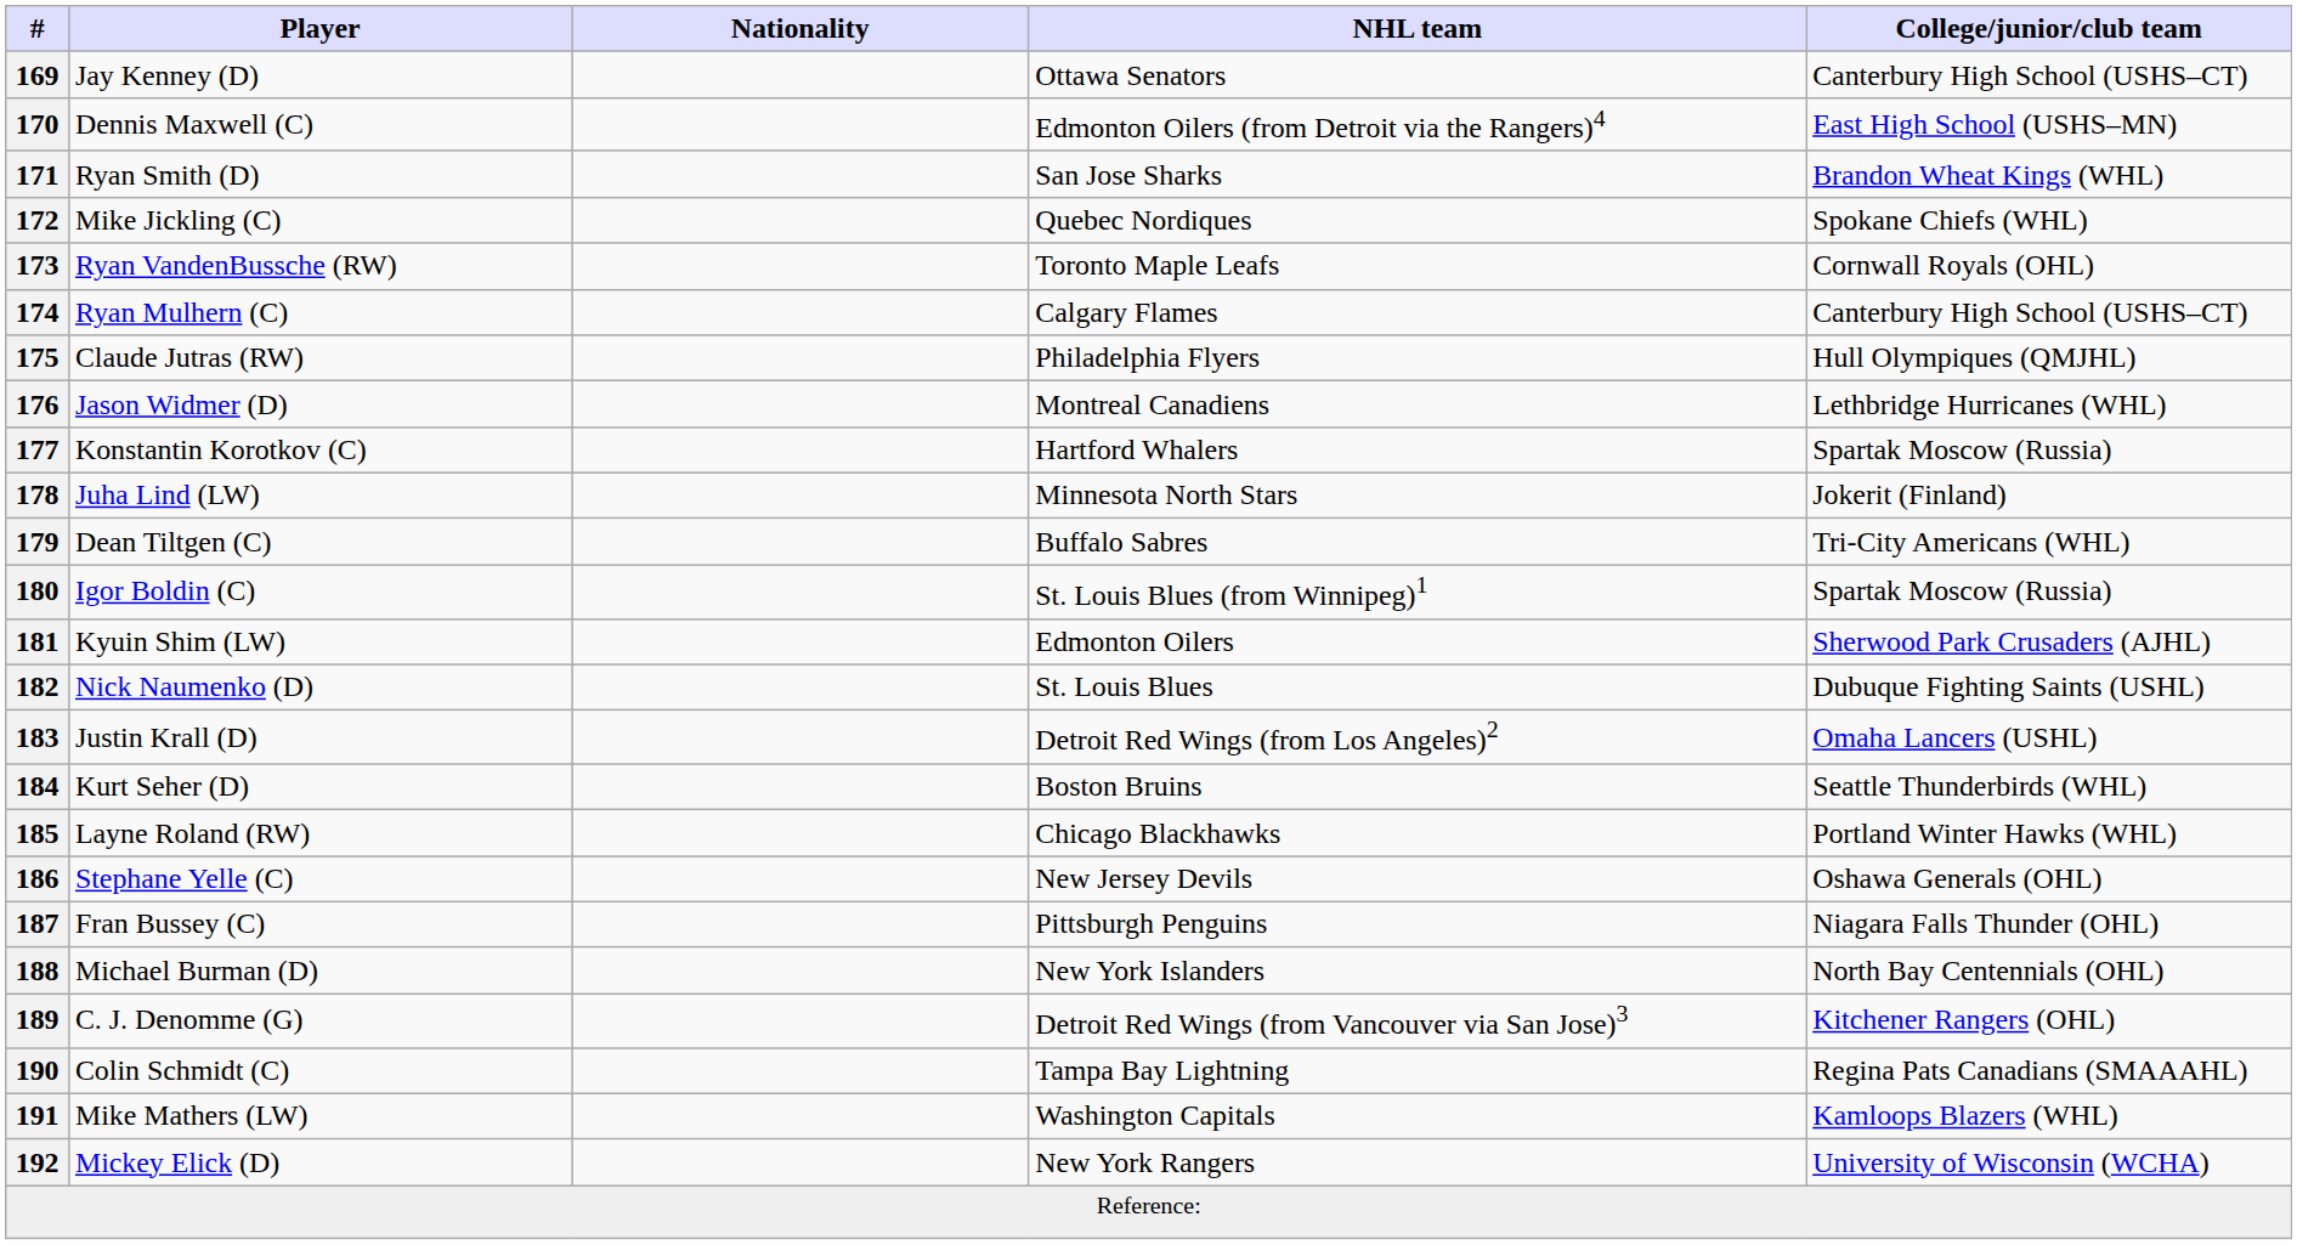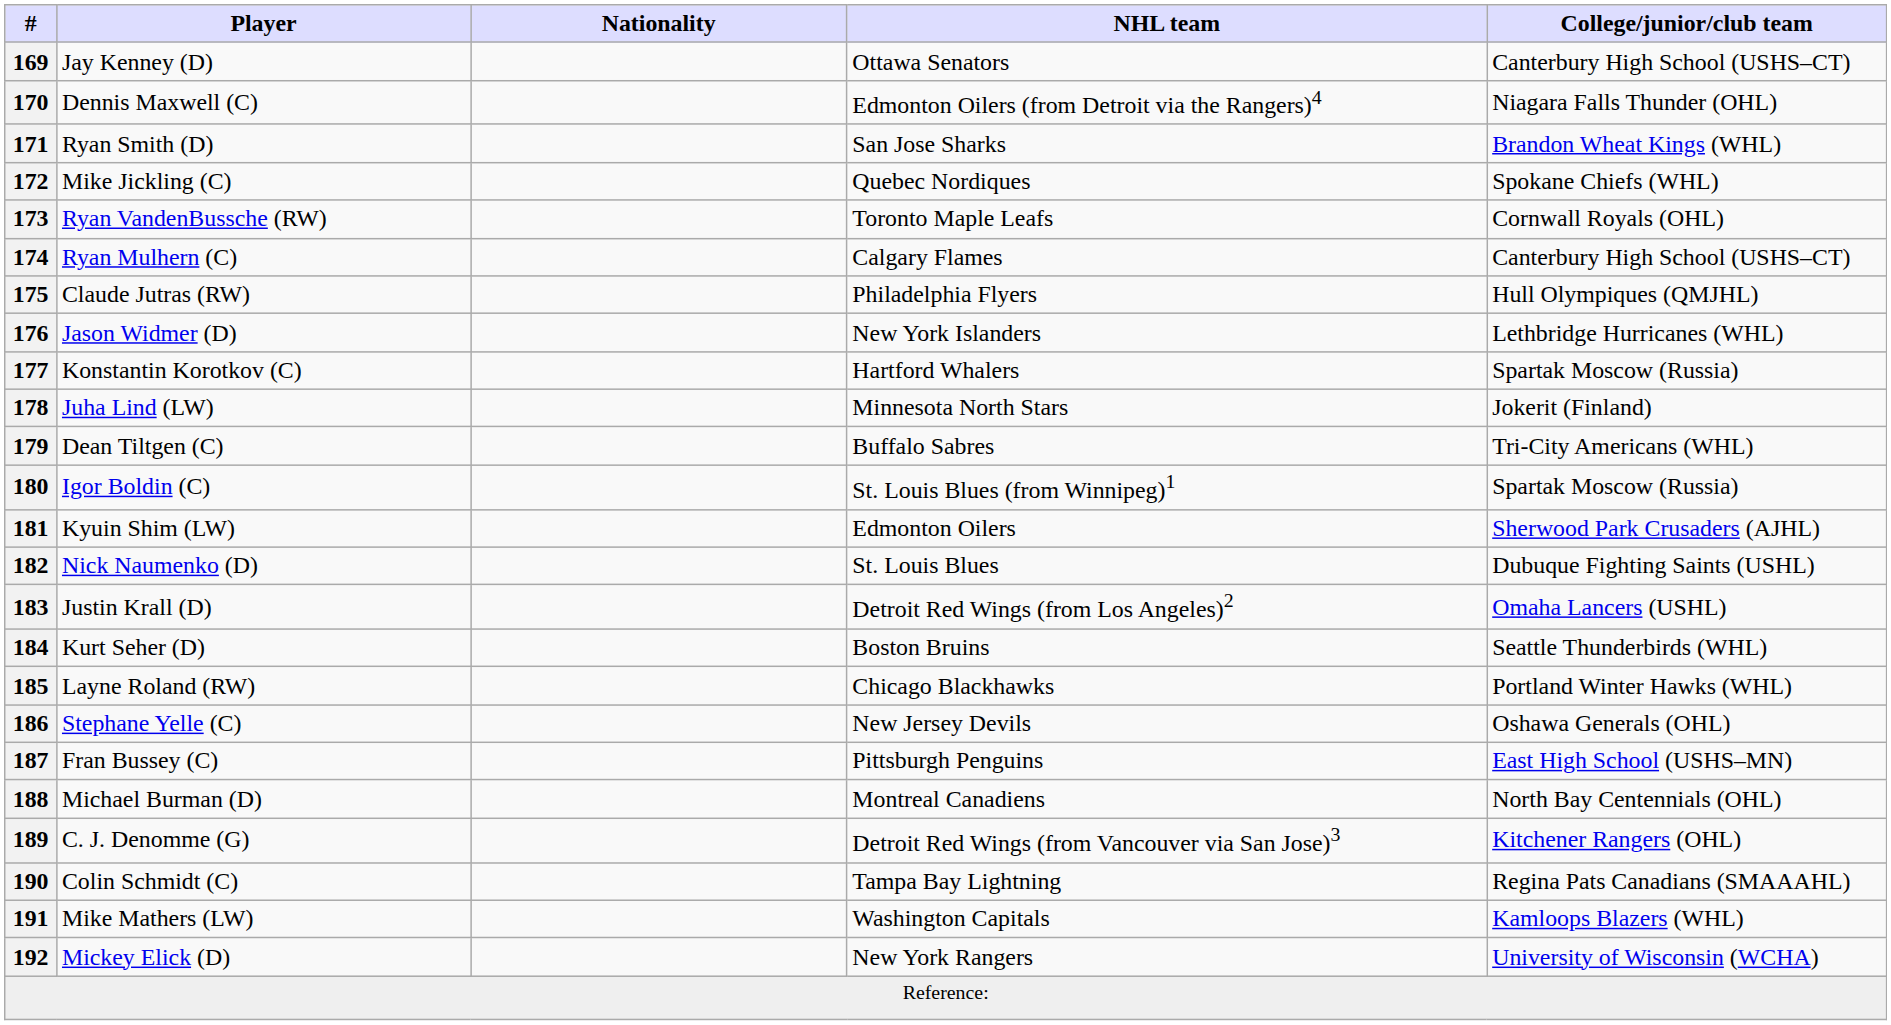 <table class="wikitable" style="width: 100%">
 <tr>
 <th style="background:#ddf; width:2.75%;">#</th>
 <th style="background:#ddf; width:22.0%;">Player</th>
 <th style="background:#ddf; width:20.0%;">Nationality</th>
 <th style="background:#ddf; width:34.0%;">NHL team</th>
 <th style="background:#ddf; width:100.0%;">College/junior/club team</th>
 </tr>
 <tr>
 <th>169</th>
 <td>Jay Kenney (D)</td>
 <td></td>
 <td>Ottawa Senators</td>
 <td>Canterbury High School (USHS–CT)</td>
 </tr>
 <tr>
 <th>170</th>
 <td>Dennis Maxwell (C)</td>
 <td></td>
 <td>Edmonton Oilers (from Detroit via the Rangers)<sup>4</sup></td>
-<td><a href='#'>East High School</a> (USHS–MN)</td>
+<td>Niagara Falls Thunder (OHL)</td>
 </tr>
 <tr>
 <th>171</th>
 <td>Ryan Smith (D)</td>
 <td></td>
 <td>San Jose Sharks</td>
 <td><a href='#'>Brandon Wheat Kings</a> (WHL)</td>
 </tr>
 <tr>
 <th>172</th>
 <td>Mike Jickling (C)</td>
 <td></td>
 <td>Quebec Nordiques</td>
 <td>Spokane Chiefs (WHL)</td>
 </tr>
 <tr>
 <th>173</th>
 <td><a href='#'>Ryan VandenBussche</a> (RW)</td>
 <td></td>
 <td>Toronto Maple Leafs</td>
 <td>Cornwall Royals (OHL)</td>
 </tr>
 <tr>
 <th>174</th>
 <td><a href='#'>Ryan Mulhern</a> (C)</td>
 <td></td>
 <td>Calgary Flames</td>
 <td>Canterbury High School (USHS–CT)</td>
 </tr>
 <tr>
 <th>175</th>
 <td>Claude Jutras (RW)</td>
 <td></td>
 <td>Philadelphia Flyers</td>
 <td>Hull Olympiques (QMJHL)</td>
 </tr>
 <tr>
 <th>176</th>
 <td><a href='#'>Jason Widmer</a> (D)</td>
 <td></td>
-<td>Montreal Canadiens</td>
+<td>New York Islanders</td>
 <td>Lethbridge Hurricanes (WHL)</td>
 </tr>
 <tr>
 <th>177</th>
 <td>Konstantin Korotkov (C)</td>
 <td></td>
 <td>Hartford Whalers</td>
 <td>Spartak Moscow (Russia)</td>
 </tr>
 <tr>
 <th>178</th>
 <td><a href='#'>Juha Lind</a> (LW)</td>
 <td></td>
 <td>Minnesota North Stars</td>
 <td>Jokerit (Finland)</td>
 </tr>
 <tr>
 <th>179</th>
 <td>Dean Tiltgen (C)</td>
 <td></td>
 <td>Buffalo Sabres</td>
 <td>Tri-City Americans (WHL)</td>
 </tr>
 <tr>
 <th>180</th>
 <td><a href='#'>Igor Boldin</a> (C)</td>
 <td></td>
 <td>St. Louis Blues (from Winnipeg)<sup>1</sup></td>
 <td>Spartak Moscow (Russia)</td>
 </tr>
 <tr>
 <th>181</th>
 <td>Kyuin Shim (LW)</td>
 <td></td>
 <td>Edmonton Oilers</td>
 <td><a href='#'>Sherwood Park Crusaders</a> (AJHL)</td>
 </tr>
 <tr>
 <th>182</th>
 <td><a href='#'>Nick Naumenko</a> (D)</td>
 <td></td>
 <td>St. Louis Blues</td>
 <td>Dubuque Fighting Saints (USHL)</td>
 </tr>
 <tr>
 <th>183</th>
 <td>Justin Krall (D)</td>
 <td></td>
 <td>Detroit Red Wings (from Los Angeles)<sup>2</sup></td>
 <td><a href='#'>Omaha Lancers</a> (USHL)</td>
 </tr>
 <tr>
 <th>184</th>
 <td>Kurt Seher (D)</td>
 <td></td>
 <td>Boston Bruins</td>
 <td>Seattle Thunderbirds (WHL)</td>
 </tr>
 <tr>
 <th>185</th>
 <td>Layne Roland (RW)</td>
 <td></td>
 <td>Chicago Blackhawks</td>
 <td>Portland Winter Hawks (WHL)</td>
 </tr>
 <tr>
 <th>186</th>
 <td><a href='#'>Stephane Yelle</a> (C)</td>
 <td></td>
 <td>New Jersey Devils</td>
 <td>Oshawa Generals (OHL)</td>
 </tr>
 <tr>
 <th>187</th>
 <td>Fran Bussey (C)</td>
 <td></td>
 <td>Pittsburgh Penguins</td>
-<td>Niagara Falls Thunder (OHL)</td>
+<td><a href='#'>East High School</a> (USHS–MN)</td>
 </tr>
 <tr>
 <th>188</th>
 <td>Michael Burman (D)</td>
 <td></td>
-<td>New York Islanders</td>
+<td>Montreal Canadiens</td>
 <td>North Bay Centennials (OHL)</td>
 </tr>
 <tr>
 <th>189</th>
 <td>C. J. Denomme (G)</td>
 <td></td>
 <td>Detroit Red Wings (from Vancouver via San Jose)<sup>3</sup></td>
 <td><a href='#'>Kitchener Rangers</a> (OHL)</td>
 </tr>
 <tr>
 <th>190</th>
 <td>Colin Schmidt (C)</td>
 <td></td>
 <td>Tampa Bay Lightning</td>
 <td>Regina Pats Canadians (SMAAAHL)</td>
 </tr>
 <tr>
 <th>191</th>
 <td>Mike Mathers (LW)</td>
 <td></td>
 <td>Washington Capitals</td>
 <td><a href='#'>Kamloops Blazers</a> (WHL)</td>
 </tr>
 <tr>
 <th>192</th>
 <td><a href='#'>Mickey Elick</a> (D)</td>
 <td></td>
 <td>New York Rangers</td>
 <td><a href='#'>University of Wisconsin</a> (<a href='#'>WCHA</a>)</td>
 </tr>
 <tr>
 <td align=center colspan="6" bgcolor="#efefef"><sup>Reference:  </sup></td>
 </tr>
 </table>
